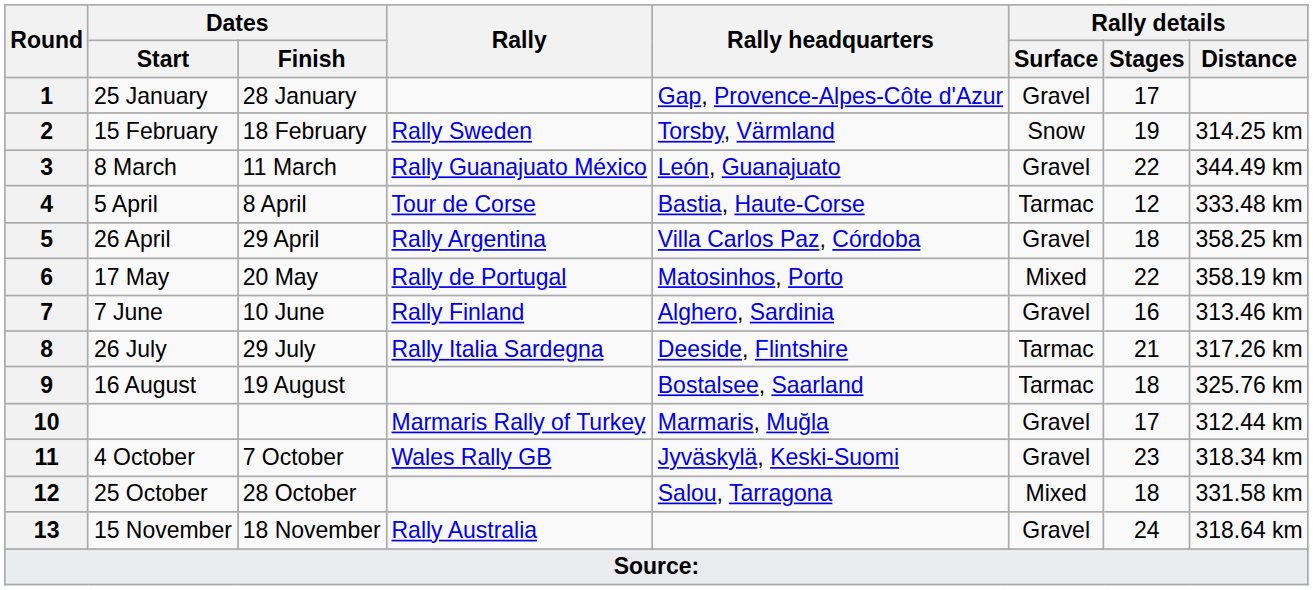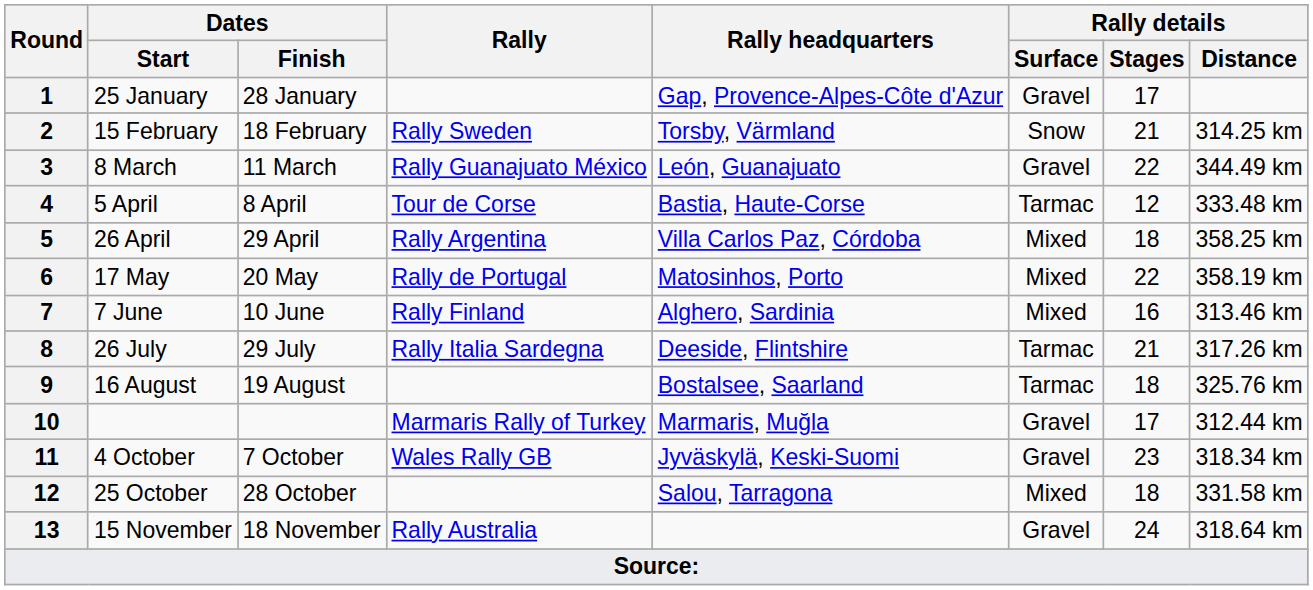 <table class="wikitable" style="font-size: 85%;">
 <tr>
 <th rowspan="2">Round</th>
 <th colspan="2">Dates</th>
 <th rowspan="2">Rally</th>
 <th rowspan="2">Rally headquarters</th>
 <th colspan="3">Rally details</th>
 </tr>
 <tr>
 <th>Start</th>
 <th>Finish</th>
 <th>Surface</th>
 <th>Stages</th>
 <th>Distance</th>
 </tr>
 <tr>
 <th>1</th>
 <td>25 January</td>
 <td>28 January</td>
 <td></td>
 <td><a href='#'>Gap</a>, <a href='#'>Provence-Alpes-Côte d'Azur</a></td>
 <td align=center>Gravel</td>
 <td align=center>17</td>
 <td align=center></td>
 </tr>
 <tr>
 <th>2</th>
 <td>15 February</td>
 <td>18 February</td>
 <td> <a href='#'>Rally Sweden</a></td>
 <td><a href='#'>Torsby</a>, <a href='#'>Värmland</a></td>
 <td align=center>Snow</td>
-<td align=center>19</td>
+<td align=center>21</td>
 <td align=center>314.25 km</td>
 </tr>
 <tr>
 <th>3</th>
 <td>8 March</td>
 <td>11 March</td>
 <td> <a href='#'>Rally Guanajuato México</a></td>
 <td><a href='#'>León</a>, <a href='#'>Guanajuato</a></td>
 <td align=center>Gravel</td>
 <td align=center>22</td>
 <td align=center>344.49 km</td>
 </tr>
 <tr>
 <th>4</th>
 <td>5 April</td>
 <td>8 April</td>
 <td> <a href='#'>Tour de Corse</a></td>
 <td><a href='#'>Bastia</a>, <a href='#'>Haute-Corse</a></td>
 <td align=center>Tarmac</td>
 <td align=center>12</td>
 <td align=center>333.48 km</td>
 </tr>
 <tr>
 <th>5</th>
 <td>26 April</td>
 <td>29 April</td>
 <td> <a href='#'>Rally Argentina</a></td>
 <td><a href='#'>Villa Carlos Paz</a>, <a href='#'>Córdoba</a></td>
-<td align=center>Gravel</td>
+<td align=center>Mixed</td>
 <td align=center>18</td>
 <td align=center>358.25 km</td>
 </tr>
 <tr>
 <th>6</th>
 <td>17 May</td>
 <td>20 May</td>
 <td> <a href='#'>Rally de Portugal</a></td>
 <td><a href='#'>Matosinhos</a>, <a href='#'>Porto</a></td>
 <td align=center>Mixed</td>
 <td align=center>22</td>
 <td align=center>358.19 km</td>
 </tr>
 <tr>
 <th>7</th>
 <td>7 June</td>
 <td>10 June</td>
 <td> <a href='#'>Rally Finland</a></td>
 <td><a href='#'>Alghero</a>, <a href='#'>Sardinia</a></td>
-<td align=center>Gravel</td>
+<td align=center>Mixed</td>
 <td align=center>16</td>
 <td align=center>313.46 km</td>
 </tr>
 <tr>
 <th>8</th>
 <td>26 July</td>
 <td>29 July</td>
 <td> <a href='#'>Rally Italia Sardegna</a></td>
 <td><a href='#'>Deeside</a>, <a href='#'>Flintshire</a></td>
 <td align=center>Tarmac</td>
 <td align=center>21</td>
 <td align=center>317.26 km</td>
 </tr>
 <tr>
 <th>9</th>
 <td>16 August</td>
 <td>19 August</td>
 <td></td>
 <td><a href='#'>Bostalsee</a>, <a href='#'>Saarland</a></td>
 <td align=center>Tarmac</td>
 <td align=center>18</td>
 <td align=center>325.76 km</td>
 </tr>
 <tr>
 <th>10</th>
 <td></td>
 <td></td>
 <td> <a href='#'>Marmaris Rally of Turkey</a></td>
 <td><a href='#'>Marmaris</a>, <a href='#'>Muğla</a></td>
 <td align=center>Gravel</td>
 <td align=center>17</td>
 <td align=center>312.44 km</td>
 </tr>
 <tr>
 <th>11</th>
 <td>4 October</td>
 <td>7 October</td>
 <td> <a href='#'>Wales Rally GB</a></td>
 <td><a href='#'>Jyväskylä</a>, <a href='#'>Keski-Suomi</a></td>
 <td align=center>Gravel</td>
 <td align=center>23</td>
 <td align=center>318.34 km</td>
 </tr>
 <tr>
 <th>12</th>
 <td>25 October</td>
 <td>28 October</td>
 <td></td>
 <td><a href='#'>Salou</a>, <a href='#'>Tarragona</a></td>
 <td align=center>Mixed</td>
 <td align=center>18</td>
 <td align=center>331.58 km</td>
 </tr>
 <tr>
 <th>13</th>
 <td>15 November</td>
 <td>18 November</td>
 <td> <a href='#'>Rally Australia</a></td>
 <td></td>
 <td align=center>Gravel</td>
 <td align=center>24</td>
 <td align=center>318.64 km</td>
 </tr>
 <tr>
 <td style="background-color:#EAECF0; text-align:center" colspan="8"><strong>Source:</strong></td>
 </tr>
 </table>
